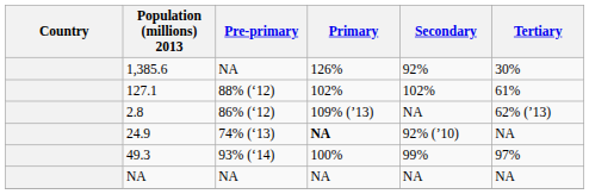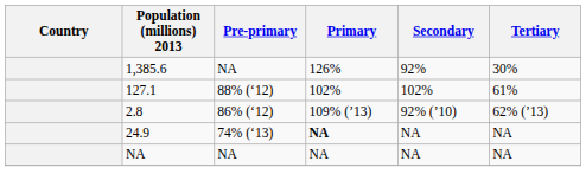 <table class="wikitable">
 <tr>
 <th scope="col" style="width: 130px;">Country</th>
 <th scope="col" style="width: 100px;">Population (millions) 2013</th>
 <th scope="col" style="width: 100px;"><a href='#'>Pre-primary</a></th>
 <th scope="col" style="width: 100px;"><a href='#'>Primary</a></th>
 <th scope="col" style="width: 100px;"><a href='#'>Secondary</a></th>
 <th scope="col" style="width: 100px;"><a href='#'>Tertiary</a></th>
 </tr>
 <tr>
 <th></th>
 <td>1,385.6</td>
 <td>NA</td>
 <td>126%</td>
 <td>92%</td>
 <td>30%</td>
 </tr>
 <tr>
 <th></th>
 <td>127.1</td>
 <td>88% (‘12)</td>
 <td>102%</td>
 <td>102%</td>
 <td>61%</td>
 </tr>
 <tr>
 <th></th>
 <td>2.8</td>
 <td>86% (‘12)</td>
 <td>109% (’13)</td>
-<td>NA</td>
+<td>92% (’10)</td>
 <td>62% (’13)</td>
 </tr>
 <tr>
 <th></th>
 <td>24.9</td>
 <td>74% (‘13)</td>
 <td><strong>NA</strong></td>
-<td>92% (’10)</td>
 <td>NA</td>
-</tr>
-<tr>
-<th></th>
-<td>49.3</td>
-<td>93% (‘14)</td>
-<td>100%</td>
-<td>99%</td>
-<td>97%</td>
+<td>NA</td>
 </tr>
 <tr>
 <th></th>
 <td>NA</td>
 <td>NA</td>
 <td>NA</td>
 <td>NA</td>
 <td>NA</td>
 </tr>
 <tr>
 </tr>
 </table>
